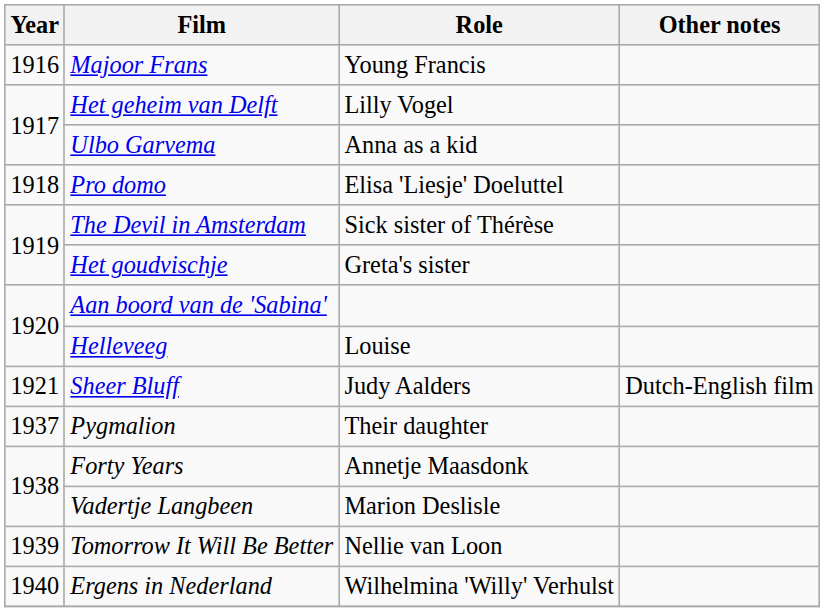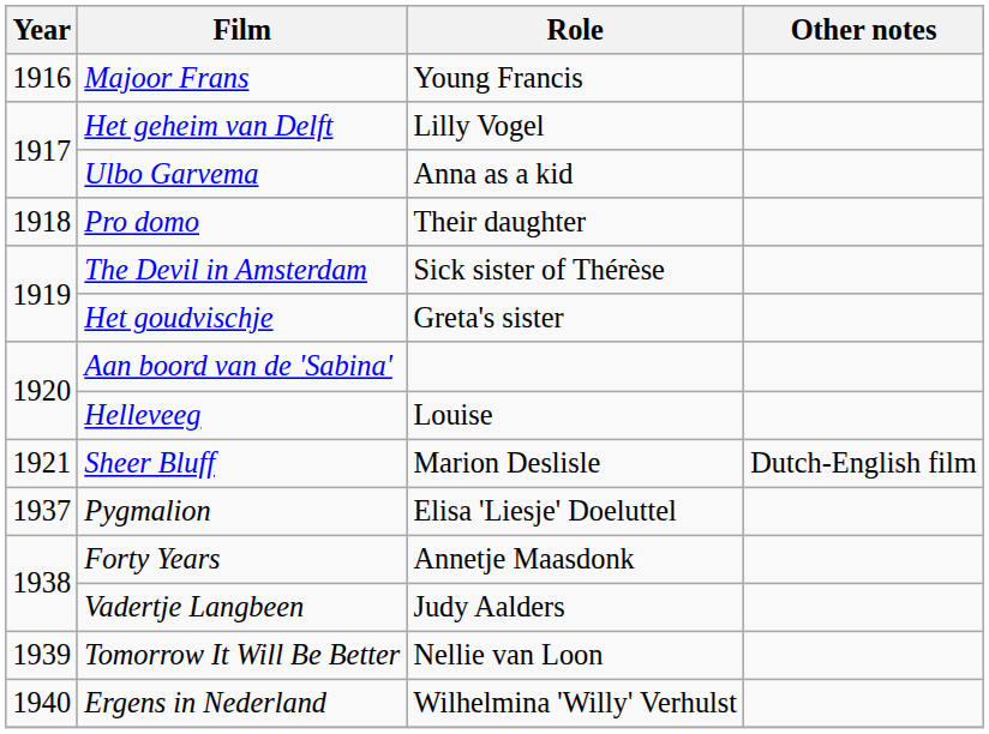 <table class="wikitable" style="font-size: 95%;">
 <tr>
 <th>Year</th>
 <th>Film</th>
 <th>Role</th>
 <th>Other notes</th>
 </tr>
 <tr>
 <td>1916</td>
 <td><em><a href='#'>Majoor Frans</a></em></td>
 <td>Young Francis</td>
 <td></td>
 </tr>
 <tr>
 <td rowspan=2>1917</td>
 <td><em><a href='#'>Het geheim van Delft</a></em></td>
 <td>Lilly Vogel</td>
 <td></td>
 </tr>
 <tr>
 <td><em><a href='#'>Ulbo Garvema</a></em></td>
 <td>Anna as a kid</td>
 <td></td>
 </tr>
 <tr>
 <td>1918</td>
 <td><em><a href='#'>Pro domo</a></em></td>
-<td>Elisa 'Liesje' Doeluttel</td>
+<td>Their daughter</td>
 <td></td>
 </tr>
 <tr>
 <td rowspan=2>1919</td>
 <td><em><a href='#'>The Devil in Amsterdam</a></em></td>
 <td>Sick sister of Thérèse</td>
 <td></td>
 </tr>
 <tr>
 <td><em><a href='#'>Het goudvischje</a></em></td>
 <td>Greta's sister</td>
 <td></td>
 </tr>
 <tr>
 <td rowspan=2>1920</td>
 <td><em><a href='#'>Aan boord van de 'Sabina'</a></em></td>
 <td></td>
 <td></td>
 </tr>
 <tr>
 <td><em><a href='#'>Helleveeg</a></em></td>
 <td>Louise</td>
 <td></td>
 </tr>
 <tr>
 <td>1921</td>
 <td><em><a href='#'>Sheer Bluff</a></em></td>
-<td>Judy Aalders</td>
+<td>Marion Deslisle</td>
 <td>Dutch-English film</td>
 </tr>
 <tr>
 <td>1937</td>
 <td><em>Pygmalion</em></td>
-<td>Their daughter</td>
+<td>Elisa 'Liesje' Doeluttel</td>
 <td></td>
 </tr>
 <tr>
 <td rowspan=2>1938</td>
 <td><em>Forty Years</em></td>
 <td>Annetje Maasdonk</td>
 <td></td>
 </tr>
 <tr>
 <td><em>Vadertje Langbeen</em></td>
-<td>Marion Deslisle</td>
+<td>Judy Aalders</td>
 <td></td>
 </tr>
 <tr>
 <td>1939</td>
 <td><em>Tomorrow It Will Be Better</em></td>
 <td>Nellie van Loon</td>
 <td></td>
 </tr>
 <tr>
 <td>1940</td>
 <td><em>Ergens in Nederland</em></td>
 <td>Wilhelmina 'Willy' Verhulst</td>
 <td></td>
 </tr>
 <tr>
 </tr>
 </table>
